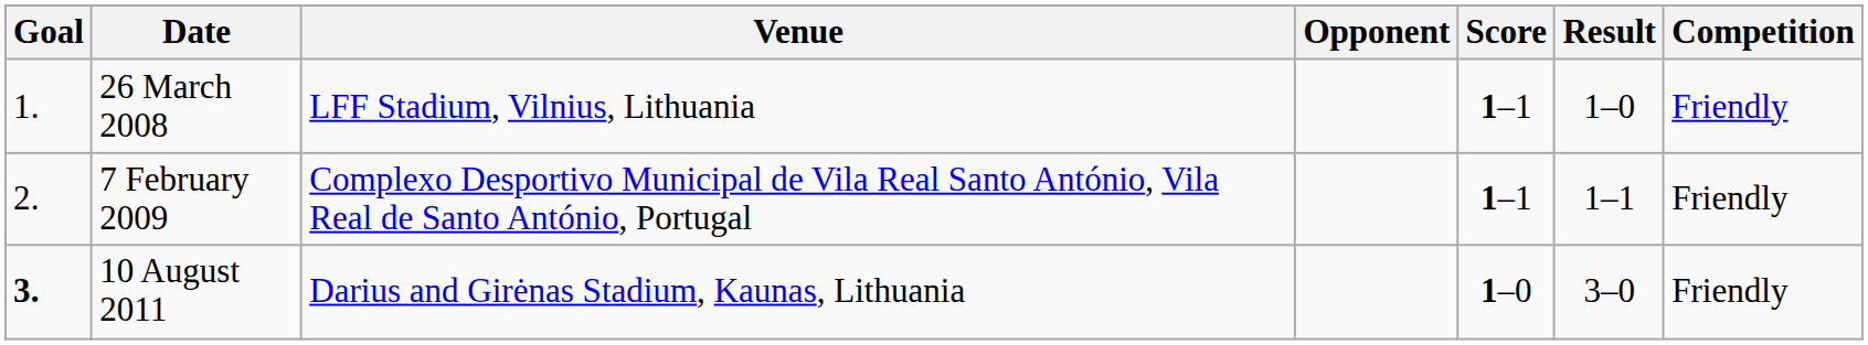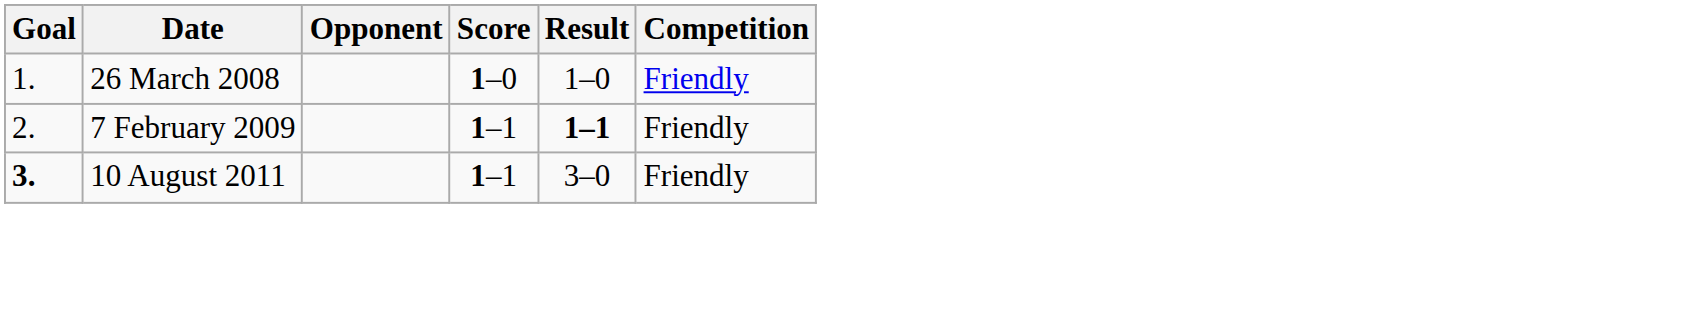 <table class="wikitable plainrowheaders sortable">
 <tr>
 <th>Goal</th>
 <th>Date</th>
-<th>Venue</th>
 <th>Opponent</th>
 <th>Score</th>
 <th>Result</th>
 <th>Competition</th>
 </tr>
 <tr>
 <td>1.</td>
 <td>26 March 2008</td>
-<td><a href='#'>LFF Stadium</a>, <a href='#'>Vilnius</a>, Lithuania</td>
 <td></td>
-<td align=center><strong>1</strong>–1</td>
+<td align=center><strong>1</strong>–0</td>
 <td align=center>1–0</td>
 <td><a href='#'>Friendly</a></td>
 </tr>
 <tr>
 <td>2.</td>
 <td>7 February 2009</td>
-<td><a href='#'>Complexo Desportivo Municipal de Vila Real Santo António</a>, <a href='#'>Vila Real de Santo António</a>, Portugal</td>
 <td></td>
 <td align=center><strong>1</strong>–1</td>
-<td align=center>1–1</td>
+<td align=center><strong>1–1</strong></td>
 <td>Friendly</td>
 </tr>
 <tr>
 <td><strong>3.</strong></td>
 <td>10 August 2011</td>
-<td><a href='#'>Darius and Girėnas Stadium</a>, <a href='#'>Kaunas</a>, Lithuania</td>
 <td></td>
-<td align=center><strong>1</strong>–0</td>
+<td align=center><strong>1</strong>–1</td>
 <td align=center>3–0</td>
 <td>Friendly</td>
 </tr>
 </table>
